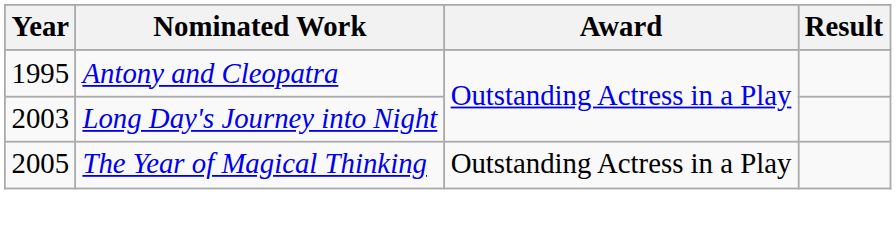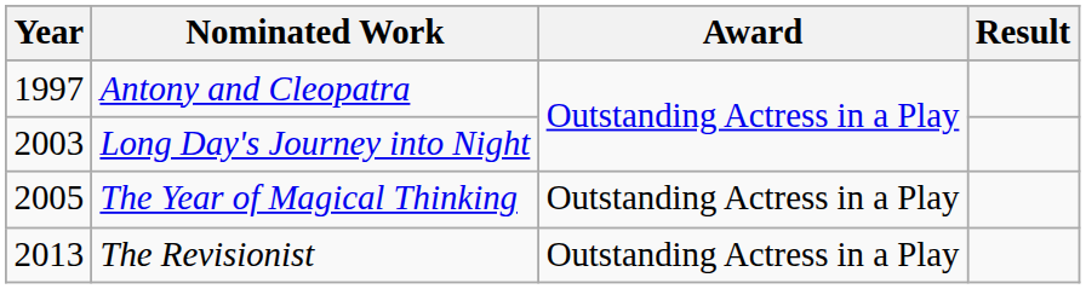 <table class="wikitable">
 <tr>
 <th>Year</th>
 <th>Nominated Work</th>
 <th>Award</th>
 <th>Result</th>
 </tr>
 <tr>
-<td>1995</td>
+<td>1997</td>
 <td><em><a href='#'>Antony and Cleopatra</a></em></td>
 <td rowspan=2><a href='#'>Outstanding Actress in a Play</a></td>
 <td></td>
 </tr>
 <tr>
 <td>2003</td>
 <td><em><a href='#'>Long Day's Journey into Night</a></em></td>
 <td></td>
 </tr>
 <tr>
 <td>2005</td>
 <td><em><a href='#'>The Year of Magical Thinking</a></em></td>
 <td>Outstanding Actress in a Play</td>
 <td></td>
 </tr>
+<tr>
+<td>2013</td>
+<td><em>The Revisionist</em></td>
+<td>Outstanding Actress in a Play</td>
+<td></td>
+</tr>
 </table>
